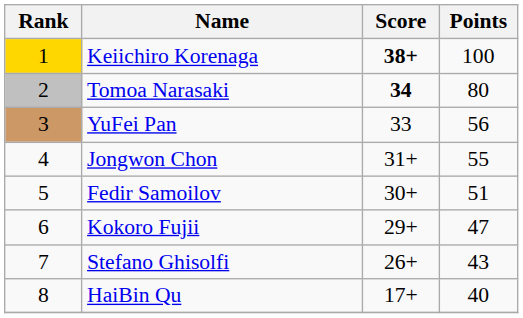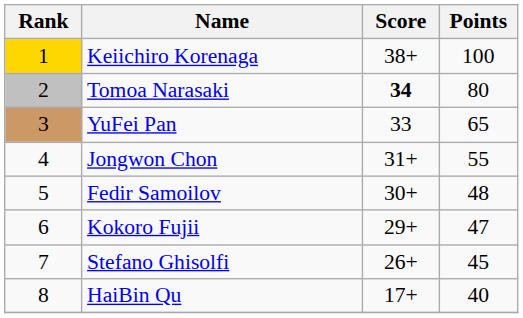 <table class="wikitable">
 <tr>
 <th width = "50">Rank</th>
 <th width = "200">Name</th>
 <th width = "50">Score</th>
 <th width = "50">Points</th>
 </tr>
 <tr>
 <td align="center" style="background: gold">1</td>
 <td> <a href='#'>Keiichiro Korenaga</a></td>
-<td align="center"><strong>38+</strong></td>
+<td align="center">38+</td>
 <td align="center">100</td>
 </tr>
 <tr>
 <td align="center" style="background: silver">2</td>
 <td> <a href='#'>Tomoa Narasaki</a></td>
 <td align="center"><strong>34</strong></td>
 <td align="center">80</td>
 </tr>
 <tr>
 <td align="center" style="background: #cc9966">3</td>
 <td> <a href='#'>YuFei Pan</a></td>
 <td align="center">33</td>
-<td align="center">56</td>
+<td align="center">65</td>
 </tr>
 <tr>
 <td align="center">4</td>
 <td> <a href='#'>Jongwon Chon</a></td>
 <td align="center">31+</td>
 <td align="center">55</td>
 </tr>
 <tr>
 <td align="center">5</td>
 <td> <a href='#'>Fedir Samoilov</a></td>
 <td align="center">30+</td>
-<td align="center">51</td>
+<td align="center">48</td>
 </tr>
 <tr>
 <td align="center">6</td>
 <td> <a href='#'>Kokoro Fujii</a></td>
 <td align="center">29+</td>
 <td align="center">47</td>
 </tr>
 <tr>
 <td align="center">7</td>
 <td> <a href='#'>Stefano Ghisolfi</a></td>
 <td align="center">26+</td>
-<td align="center">43</td>
+<td align="center">45</td>
 </tr>
 <tr>
 <td align="center">8</td>
 <td> <a href='#'>HaiBin Qu</a></td>
 <td align="center">17+</td>
 <td align="center">40</td>
 </tr>
 <tr>
 </tr>
 </table>
